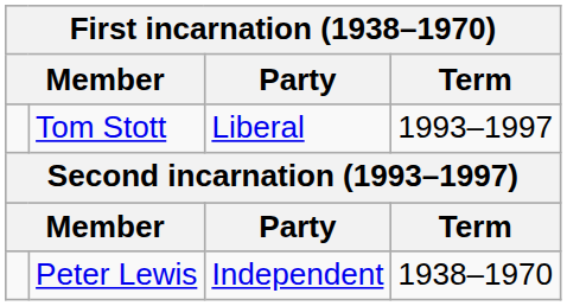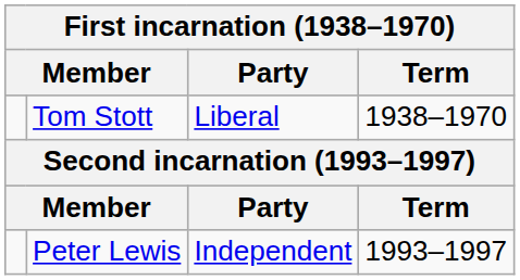 <table class="wikitable">
 <tr>
 <th colspan=4>First incarnation (1938–1970)</th>
 </tr>
 <tr>
 <th colspan="2">Member</th>
 <th>Party</th>
 <th>Term</th>
 </tr>
 <tr>
 <td> </td>
 <td><a href='#'>Tom Stott</a></td>
 <td><a href='#'>Liberal</a></td>
-<td>1993–1997</td>
+<td>1938–1970</td>
 </tr>
 <tr>
 <th colspan=4>Second incarnation (1993–1997)</th>
 </tr>
 <tr>
 <th colspan="2">Member</th>
 <th>Party</th>
 <th>Term</th>
 </tr>
 <tr>
 <td> </td>
 <td><a href='#'>Peter Lewis</a></td>
 <td><a href='#'>Independent</a></td>
-<td>1938–1970</td>
+<td>1993–1997</td>
 </tr>
 </table>
